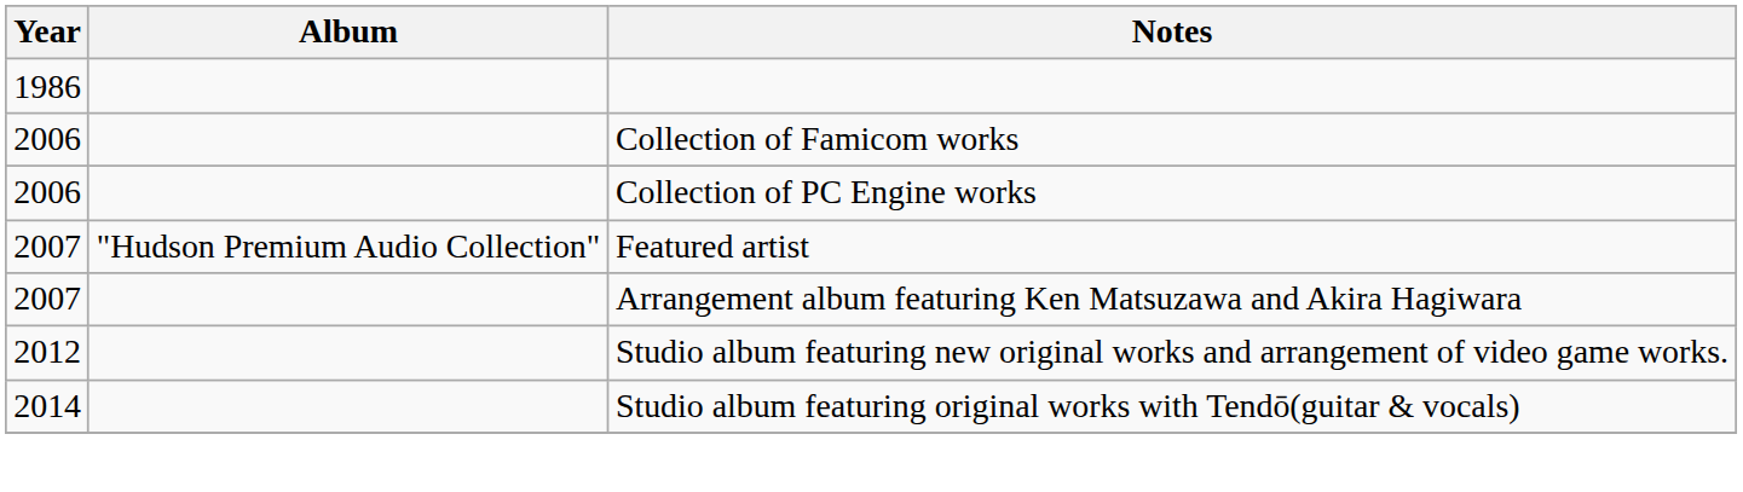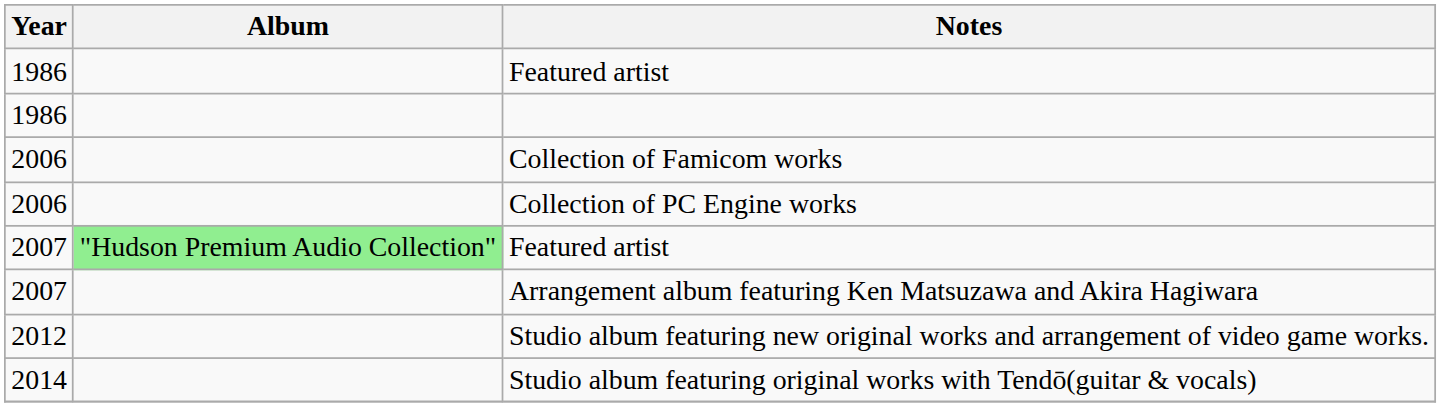 <table class="wikitable">
 <tr>
 <th>Year</th>
 <th>Album</th>
 <th>Notes</th>
+</tr>
+<tr>
+<td>1986</td>
+<td></td>
+<td>Featured artist</td>
 </tr>
 <tr>
 <td>1986</td>
 <td></td>
 <td> </td>
 </tr>
 <tr>
 <td>2006</td>
 <td></td>
 <td>Collection of Famicom works</td>
 </tr>
 <tr>
 <td>2006</td>
 <td></td>
 <td>Collection of PC Engine works</td>
 </tr>
 <tr>
 <td>2007</td>
-<td>"Hudson Premium Audio Collection"</td>
+<td style="background: lightgreen;">"Hudson Premium Audio Collection"</td>
 <td>Featured artist</td>
 </tr>
 <tr>
 <td>2007</td>
 <td></td>
 <td>Arrangement album featuring Ken Matsuzawa and Akira Hagiwara</td>
 </tr>
 <tr>
 <td>2012</td>
 <td></td>
 <td>Studio album featuring new original works and arrangement of video game works.</td>
 </tr>
 <tr>
 <td>2014</td>
 <td></td>
 <td>Studio album featuring original works with Tendō(guitar & vocals)</td>
 </tr>
 <tr>
 </tr>
 </table>
